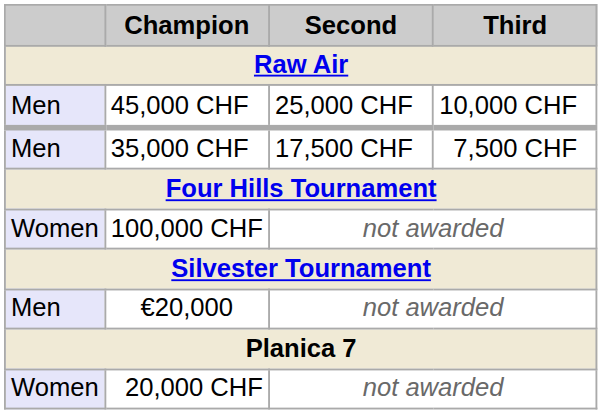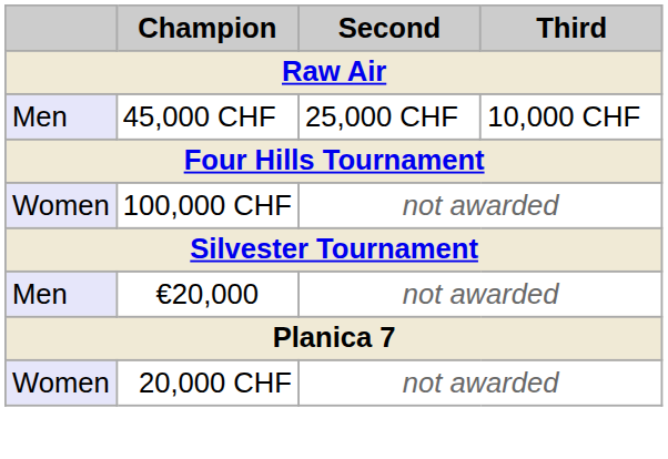 <table class="wikitable" style="background:#fff; font-size:86%">
 <tr style="background:#ccc; text-align:center;">
 <th style="background:#ccc;"></th>
 <th style="background:#ccc;">Champion</th>
 <th style="background:#ccc;">Second</th>
 <th style="background:#ccc;">Third</th>
 </tr>
 <tr>
 <td align=center colspan=4 bgcolor=#F0EAD6><strong><a href='#'>Raw Air</a></strong></td>
 </tr>
 <tr>
 <td bgcolor=#E6E6FA>Men</td>
 <td align=right>45,000 CHF  </td>
 <td align=right>25,000 CHF  </td>
 <td align=right>10,000 CHF  </td>
-</tr>
-<tr>
-<td bgcolor=#E6E6FA style="border-top-width:3px">Men</td>
-<td align=right style="border-top-width:3px">35,000 CHF  </td>
-<td align=right style="border-top-width:3px">17,500 CHF  </td>
-<td align=right style="border-top-width:3px">7,500 CHF  </td>
 </tr>
 <tr>
 <td align=center colspan=4 bgcolor=#F0EAD6><strong><a href='#'>Four Hills Tournament</a></strong></td>
 </tr>
 <tr>
 <td bgcolor=#E6E6FA>Women</td>
 <td align=right>100,000 CHF</td>
 <td align=center colspan=2 style=color:#696969><em>not awarded</em></td>
 </tr>
 <tr>
 <td align=center colspan=4 bgcolor=#F0EAD6><strong><a href='#'>Silvester Tournament</a></strong></td>
 </tr>
 <tr>
 <td bgcolor=#E6E6FA>Men</td>
 <td align=center>€20,000</td>
 <td align=center colspan=2 style=color:#696969><em>not awarded</em></td>
 </tr>
 <tr>
 <td align=center colspan=4 bgcolor=#F0EAD6><strong>Planica 7</strong></td>
 </tr>
 <tr>
 <td bgcolor=#E6E6FA>Women</td>
 <td align=right>20,000 CHF</td>
 <td align=center colspan=2 style=color:#696969><em>not awarded</em></td>
 </tr>
 </table>
